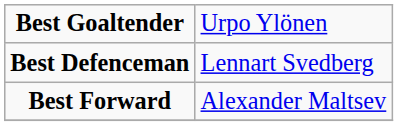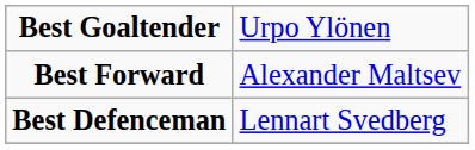 <table class="wikitable" style="text-align:center;">
 <tr>
 <td><strong>Best Goaltender</strong></td>
 <td style="text-align:left;">   <a href='#'>Urpo Ylönen</a></td>
 </tr>
 <tr>
+<td><strong>Best Forward</strong></td>
+<td style="text-align:left;">  <a href='#'>Alexander Maltsev</a></td>
+</tr>
+<tr>
 <td><strong>Best Defenceman</strong></td>
 <td style="text-align:left;">  <a href='#'>Lennart Svedberg</a></td>
 </tr>
 <tr>
-<td><strong>Best Forward</strong></td>
-<td style="text-align:left;">  <a href='#'>Alexander Maltsev</a></td>
-</tr>
-<tr>
 </tr>
 </table>
